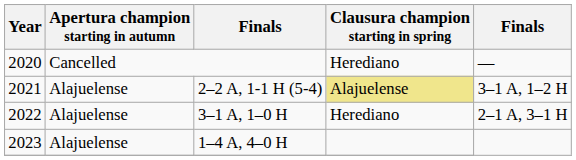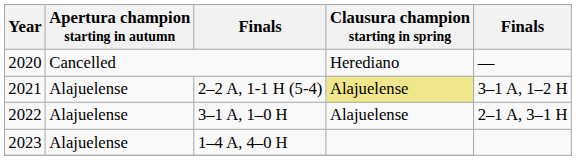 <table class="wikitable">
 <tr>
 <th>Year</th>
 <th>Apertura champion<br><small>starting in autumn</small></th>
 <th>Finals</th>
 <th>Clausura champion<br><small>starting in spring</small></th>
 <th>Finals</th>
 </tr>
 <tr>
 <td>2020</td>
 <td colspan=2>Cancelled</td>
 <td>Herediano</td>
 <td>—</td>
 </tr>
 <tr>
 <td>2021</td>
 <td>Alajuelense</td>
 <td>2–2 A, 1-1 H (5-4)</td>
 <td style="background: khaki;">Alajuelense</td>
 <td>3–1 A, 1–2 H</td>
 </tr>
 <tr>
 <td>2022</td>
 <td>Alajuelense</td>
 <td>3–1 A, 1–0 H</td>
-<td>Herediano</td>
+<td>Alajuelense</td>
 <td>2–1 A, 3–1 H</td>
 </tr>
 <tr>
 <td>2023</td>
 <td>Alajuelense</td>
 <td>1–4 A, 4–0 H</td>
 <td></td>
 </tr>
 <tr>
 </tr>
 </table>
